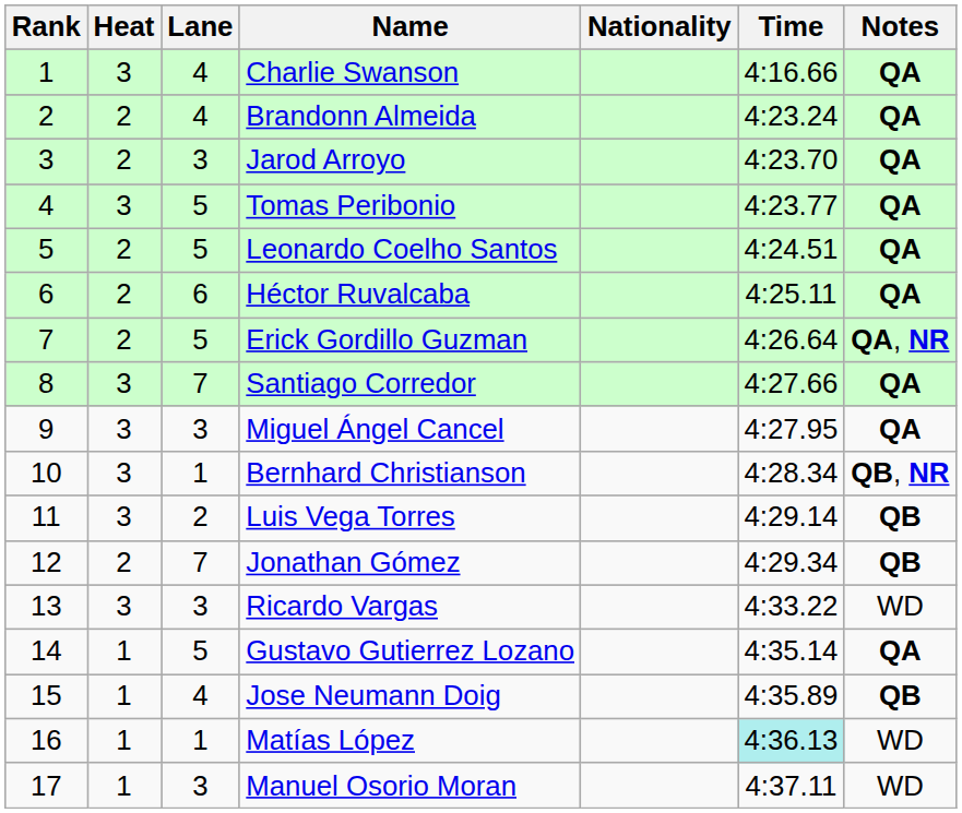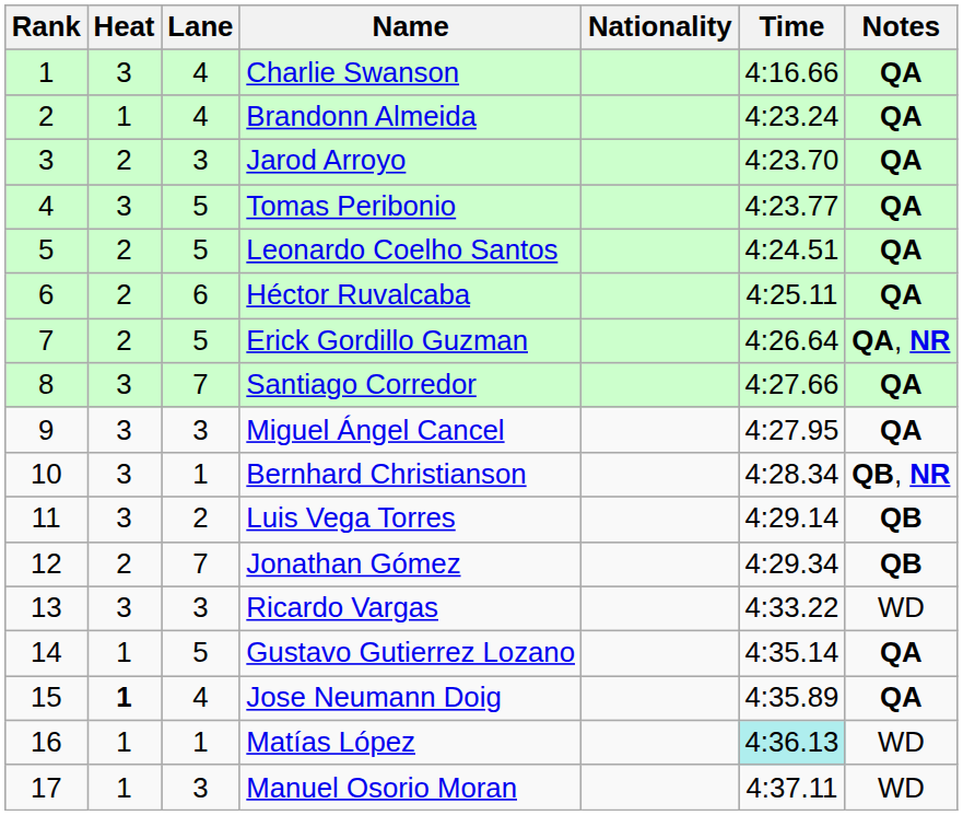 <table class="wikitable sortable" style="text-align:center">
 <tr>
 <th>Rank</th>
 <th>Heat</th>
 <th>Lane</th>
 <th>Name</th>
 <th>Nationality</th>
 <th>Time</th>
 <th>Notes</th>
 </tr>
 <tr bgcolor=ccffcc>
 <td>1</td>
 <td>3</td>
 <td>4</td>
 <td align=left><a href='#'>Charlie Swanson</a></td>
 <td align=left></td>
 <td>4:16.66</td>
 <td><strong>QA</strong></td>
 </tr>
 <tr bgcolor=ccffcc>
 <td>2</td>
-<td>2</td>
+<td>1</td>
 <td>4</td>
 <td align=left><a href='#'>Brandonn Almeida</a></td>
 <td align=left></td>
 <td>4:23.24</td>
 <td><strong>QA</strong></td>
 </tr>
 <tr bgcolor=ccffcc>
 <td>3</td>
 <td>2</td>
 <td>3</td>
 <td align=left><a href='#'>Jarod Arroyo</a></td>
 <td align=left></td>
 <td>4:23.70</td>
 <td><strong>QA</strong></td>
 </tr>
 <tr bgcolor=ccffcc>
 <td>4</td>
 <td>3</td>
 <td>5</td>
 <td align=left><a href='#'>Tomas Peribonio</a></td>
 <td align=left></td>
 <td>4:23.77</td>
 <td><strong>QA</strong></td>
 </tr>
 <tr bgcolor=ccffcc>
 <td>5</td>
 <td>2</td>
 <td>5</td>
 <td align=left><a href='#'>Leonardo Coelho Santos</a></td>
 <td align=left></td>
 <td>4:24.51</td>
 <td><strong>QA</strong></td>
 </tr>
 <tr bgcolor=ccffcc>
 <td>6</td>
 <td>2</td>
 <td>6</td>
 <td align=left><a href='#'>Héctor Ruvalcaba</a></td>
 <td align=left></td>
 <td>4:25.11</td>
 <td><strong>QA</strong></td>
 </tr>
 <tr bgcolor=ccffcc>
 <td>7</td>
 <td>2</td>
 <td>5</td>
 <td align=left><a href='#'>Erick Gordillo Guzman</a></td>
 <td align=left></td>
 <td>4:26.64</td>
 <td><strong>QA</strong>, <strong><a href='#'>NR</a></strong></td>
 </tr>
 <tr bgcolor=ccffcc>
 <td>8</td>
 <td>3</td>
 <td>7</td>
 <td align=left><a href='#'>Santiago Corredor</a></td>
 <td align=left></td>
 <td>4:27.66</td>
 <td><strong>QA</strong></td>
 </tr>
 <tr -bgcolor=ddffdd>
 <td>9</td>
 <td>3</td>
 <td>3</td>
 <td align=left><a href='#'>Miguel Ángel Cancel</a></td>
 <td align=left></td>
 <td>4:27.95</td>
 <td><strong>QA</strong></td>
 </tr>
 <tr -bgcolor=ddffdd>
 <td>10</td>
 <td>3</td>
 <td>1</td>
 <td align=left><a href='#'>Bernhard Christianson</a></td>
 <td align=left></td>
 <td>4:28.34</td>
 <td><strong>QB</strong>, <strong><a href='#'>NR</a></strong></td>
 </tr>
 <tr -bgcolor=ddffdd>
 <td>11</td>
 <td>3</td>
 <td>2</td>
 <td align=left><a href='#'>Luis Vega Torres</a></td>
 <td align=left></td>
 <td>4:29.14</td>
 <td><strong>QB</strong></td>
 </tr>
 <tr -bgcolor=ddffdd>
 <td>12</td>
 <td>2</td>
 <td>7</td>
 <td align=left><a href='#'>Jonathan Gómez</a></td>
 <td align=left></td>
 <td>4:29.34</td>
 <td><strong>QB</strong></td>
 </tr>
 <tr>
 <td>13</td>
 <td>3</td>
 <td>3</td>
 <td align=left><a href='#'>Ricardo Vargas</a></td>
 <td align=left></td>
 <td>4:33.22</td>
 <td>WD</td>
 </tr>
 <tr -bgcolor=ddffdd>
 <td>14</td>
 <td>1</td>
 <td>5</td>
 <td align=left><a href='#'>Gustavo Gutierrez Lozano</a></td>
 <td align=left></td>
 <td>4:35.14</td>
 <td><strong>QA</strong></td>
 </tr>
 <tr -bgcolor=ddffdd>
 <td>15</td>
-<td>1</td>
+<td><strong>1</strong></td>
 <td>4</td>
 <td align=left><a href='#'>Jose Neumann Doig</a></td>
 <td align=left></td>
 <td>4:35.89</td>
-<td><strong>QB</strong></td>
+<td><strong>QA</strong></td>
 </tr>
 <tr>
 <td>16</td>
 <td>1</td>
 <td>1</td>
 <td align=left><a href='#'>Matías López</a></td>
 <td align=left></td>
 <td style="background: paleturquoise;">4:36.13</td>
 <td>WD</td>
 </tr>
 <tr>
 <td>17</td>
 <td>1</td>
 <td>3</td>
 <td align=left><a href='#'>Manuel Osorio Moran</a></td>
 <td align=left></td>
 <td>4:37.11</td>
 <td>WD</td>
 </tr>
 </table>
